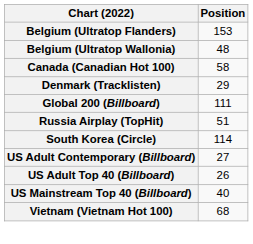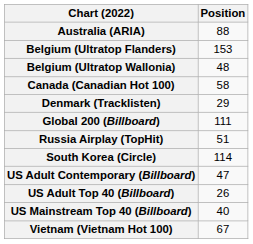 <table class="wikitable sortable plainrowheaders" style="text-align:center">
 <tr>
 <th scope="col">Chart (2022)</th>
 <th scope="col">Position</th>
+</tr>
+<tr>
+<th scope="row">Australia (ARIA)</th>
+<td>88</td>
 </tr>
 <tr>
 <th scope="row">Belgium (Ultratop Flanders)</th>
 <td>153</td>
 </tr>
 <tr>
 <th scope="row">Belgium (Ultratop Wallonia)</th>
 <td>48</td>
 </tr>
 <tr>
 <th scope="row">Canada (Canadian Hot 100)</th>
 <td>58</td>
 </tr>
 <tr>
 <th scope="row">Denmark (Tracklisten)</th>
 <td>29</td>
 </tr>
 <tr>
 <th scope="row">Global 200 (<em>Billboard</em>)</th>
 <td>111</td>
 </tr>
 <tr>
 <th scope="row">Russia Airplay (TopHit)</th>
 <td>51</td>
 </tr>
 <tr>
 <th scope="row">South Korea (Circle)</th>
 <td>114</td>
 </tr>
 <tr>
 <th scope="row">US Adult Contemporary (<em>Billboard</em>)</th>
-<td>27</td>
+<td>47</td>
 </tr>
 <tr>
 <th scope="row">US Adult Top 40 (<em>Billboard</em>)</th>
 <td>26</td>
 </tr>
 <tr>
 <th scope="row">US Mainstream Top 40 (<em>Billboard</em>)</th>
 <td>40</td>
 </tr>
 <tr>
 <th scope="row">Vietnam (Vietnam Hot 100)</th>
-<td>68</td>
+<td>67</td>
 </tr>
 </table>
